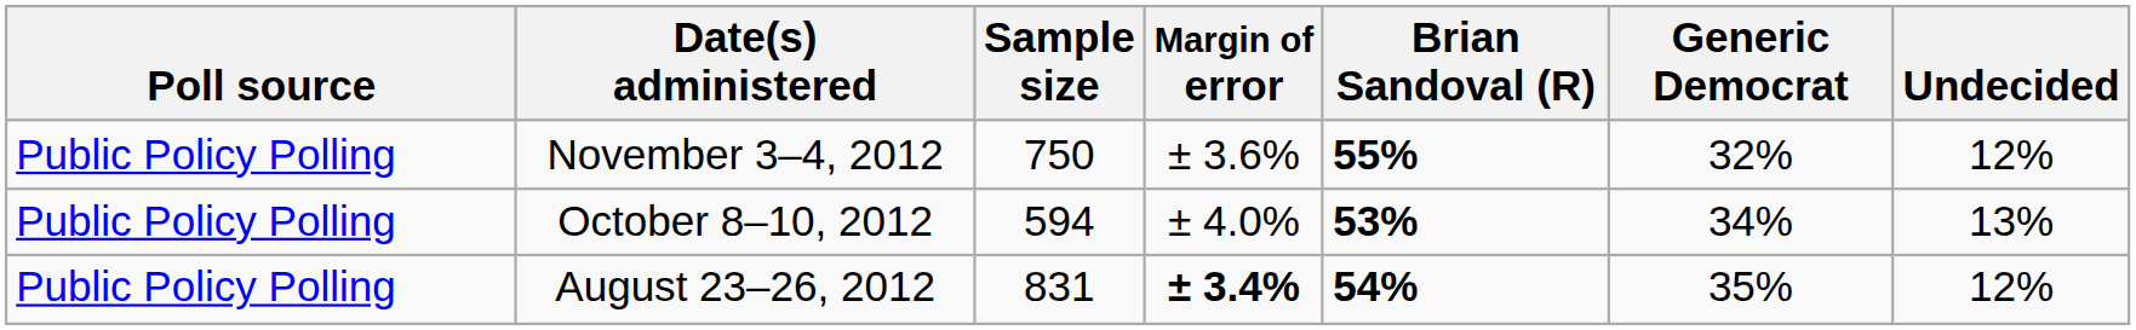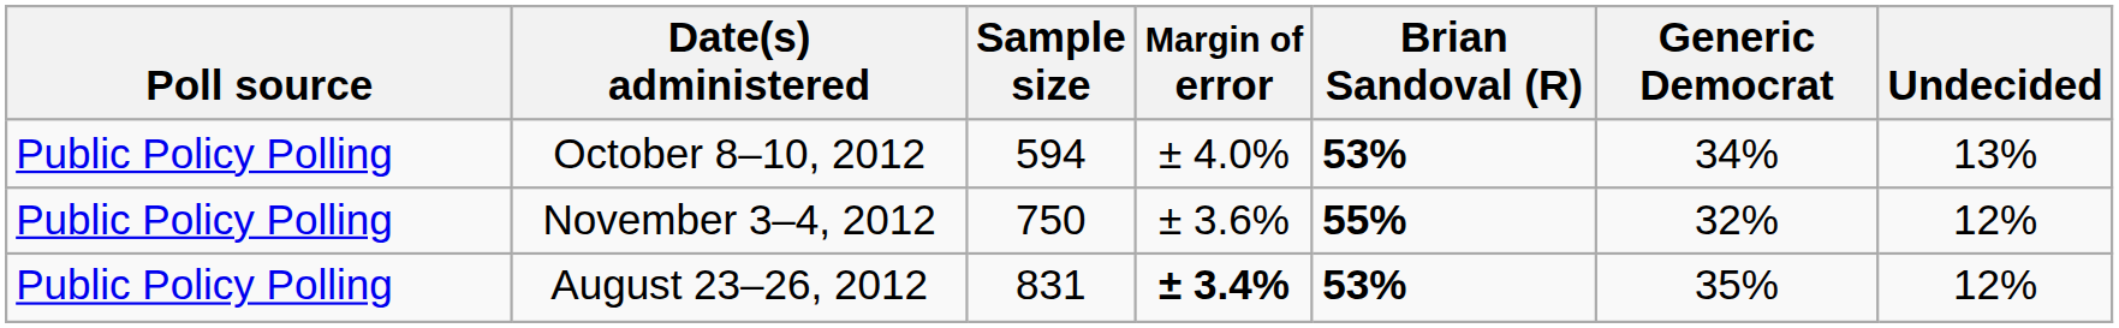 <table class="wikitable">
 <tr valign= bottom>
 <th style="width:185px;">Poll source</th>
 <th style="width:165px;">Date(s)<br>administered</th>
 <th class=small>Sample<br>size</th>
 <th><small>Margin of</small><br>error</th>
 <th style="width:100px;">Brian<br>Sandoval (R)</th>
 <th style="width:100px;">Generic<br>Democrat</th>
 <th style="width:40px;">Undecided</th>
 </tr>
 <tr>
 <td><a href='#'>Public Policy Polling</a></td>
+<td align=center>October 8–10, 2012</td>
+<td align=center>594</td>
+<td align=center>± 4.0%</td>
+<td><strong>53%</strong></td>
+<td align=center>34%</td>
+<td align=center>13%</td>
+</tr>
+<tr>
+<td><a href='#'>Public Policy Polling</a></td>
 <td align=center>November 3–4, 2012</td>
 <td align=center>750</td>
 <td align=center>± 3.6%</td>
 <td><strong>55%</strong></td>
 <td align=center>32%</td>
 <td align=center>12%</td>
 </tr>
 <tr>
 <td><a href='#'>Public Policy Polling</a></td>
-<td align=center>October 8–10, 2012</td>
-<td align=center>594</td>
-<td align=center>± 4.0%</td>
-<td><strong>53%</strong></td>
-<td align=center>34%</td>
-<td align=center>13%</td>
-</tr>
-<tr>
-<td><a href='#'>Public Policy Polling</a></td>
 <td align=center>August 23–26, 2012</td>
 <td align=center>831</td>
 <td align=center><strong>± 3.4%</strong></td>
-<td><strong>54%</strong></td>
+<td><strong>53%</strong></td>
 <td align=center>35%</td>
 <td align=center>12%</td>
 </tr>
 </table>
